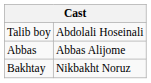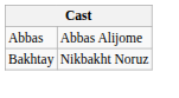 <table class="wikitable">
 <tr>
 <th colspan="2">Cast</th>
-</tr>
-<tr>
-<td>Talib boy</td>
-<td>Abdolali Hoseinali</td>
 </tr>
 <tr>
 <td>Abbas</td>
 <td>Abbas Alijome</td>
 </tr>
 <tr>
 <td>Bakhtay</td>
 <td>Nikbakht Noruz</td>
 </tr>
 </table>
